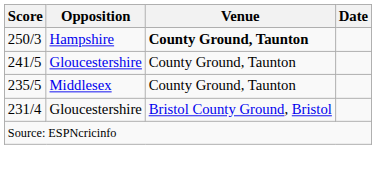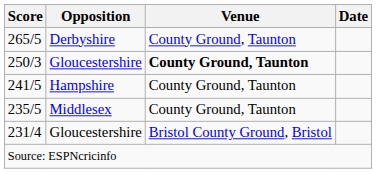 <table class="wikitable sortable">
 <tr>
 <th>Score</th>
 <th>Opposition</th>
 <th>Venue</th>
 <th>Date</th>
 </tr>
 <tr>
+<td>265/5</td>
+<td><a href='#'>Derbyshire</a></td>
+<td><a href='#'>County Ground</a>, <a href='#'>Taunton</a></td>
+<td></td>
+</tr>
+<tr>
 <td>250/3</td>
-<td><a href='#'>Hampshire</a></td>
+<td><a href='#'>Gloucestershire</a></td>
 <td><strong>County Ground, Taunton</strong></td>
 <td></td>
 </tr>
 <tr>
 <td>241/5</td>
-<td><a href='#'>Gloucestershire</a></td>
+<td><a href='#'>Hampshire</a></td>
 <td>County Ground, Taunton</td>
 <td></td>
 </tr>
 <tr>
 <td>235/5</td>
 <td><a href='#'>Middlesex</a></td>
 <td>County Ground, Taunton</td>
 <td></td>
 </tr>
 <tr>
 <td>231/4</td>
 <td>Gloucestershire</td>
 <td><a href='#'>Bristol County Ground</a>, <a href='#'>Bristol</a></td>
 <td></td>
 </tr>
 <tr class="unsortable">
 <td colspan=4><small>Source: ESPNcricinfo</small></td>
 </tr>
 </table>
